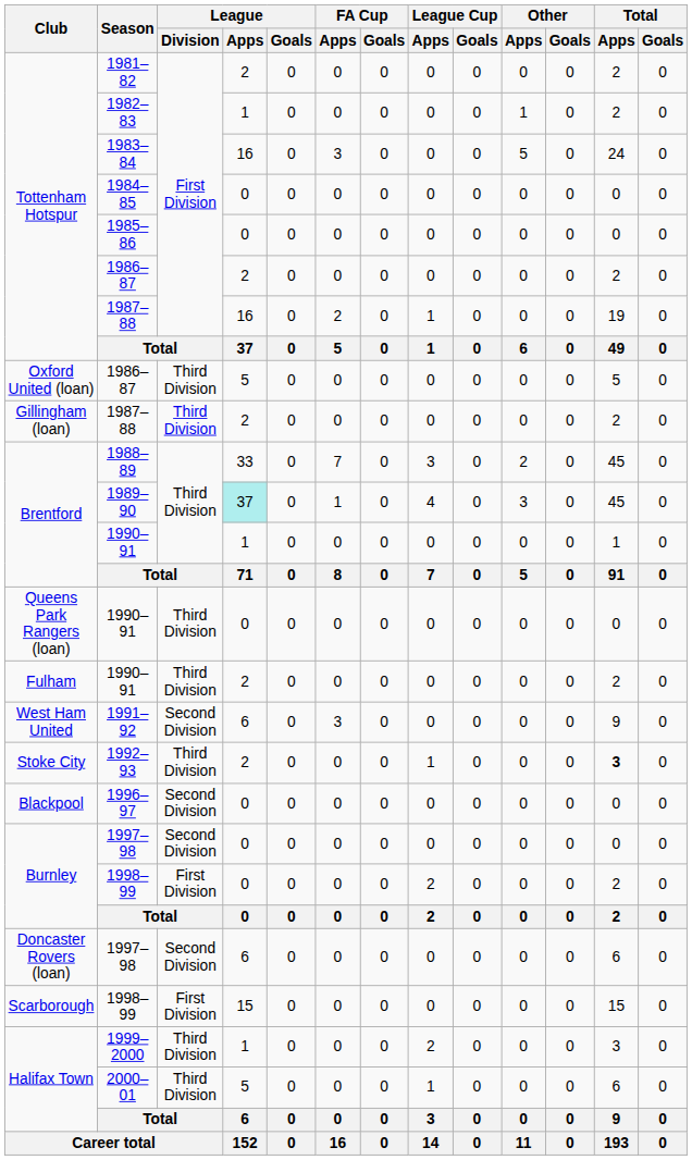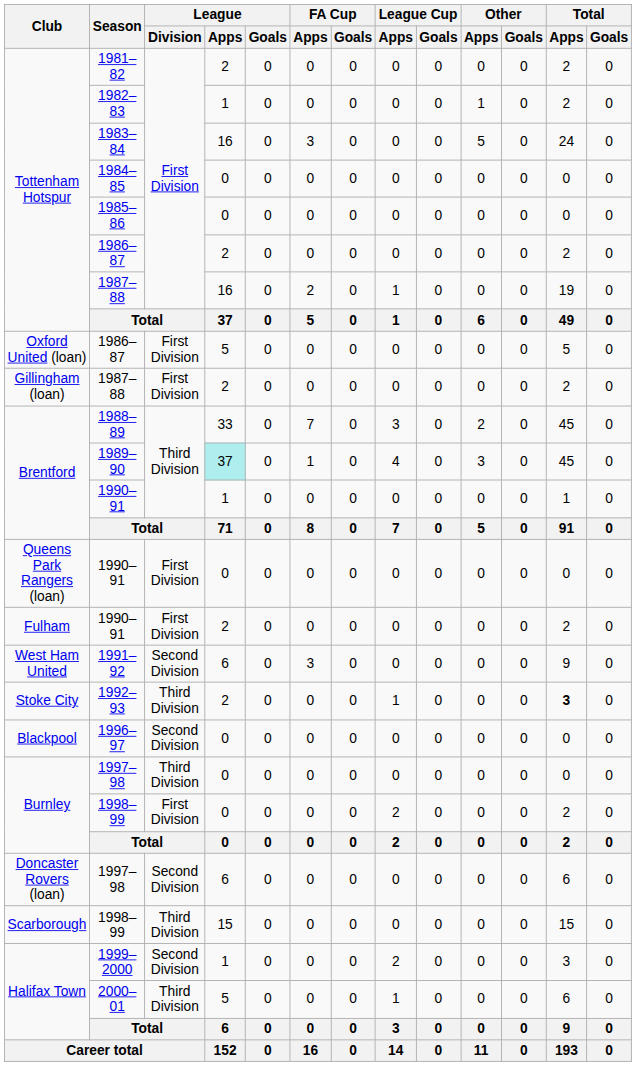 <table class="wikitable" style="text-align:center">
 <tr>
 <th rowspan="2">Club</th>
 <th rowspan="2">Season</th>
 <th colspan="3">League</th>
 <th colspan="2">FA Cup</th>
 <th colspan="2">League Cup</th>
 <th colspan="2">Other</th>
 <th colspan="2">Total</th>
 </tr>
 <tr>
 <th>Division</th>
 <th>Apps</th>
 <th>Goals</th>
 <th>Apps</th>
 <th>Goals</th>
 <th>Apps</th>
 <th>Goals</th>
 <th>Apps</th>
 <th>Goals</th>
 <th>Apps</th>
 <th>Goals</th>
 </tr>
 <tr>
 <td rowspan="8"><a href='#'>Tottenham Hotspur</a></td>
 <td><a href='#'>1981–82</a></td>
 <td rowspan="7"><a href='#'>First Division</a></td>
 <td>2</td>
 <td>0</td>
 <td>0</td>
 <td>0</td>
 <td>0</td>
 <td>0</td>
 <td>0</td>
 <td>0</td>
 <td>2</td>
 <td>0</td>
 </tr>
 <tr>
 <td><a href='#'>1982–83</a></td>
 <td>1</td>
 <td>0</td>
 <td>0</td>
 <td>0</td>
 <td>0</td>
 <td>0</td>
 <td>1</td>
 <td>0</td>
 <td>2</td>
 <td>0</td>
 </tr>
 <tr>
 <td><a href='#'>1983–84</a></td>
 <td>16</td>
 <td>0</td>
 <td>3</td>
 <td>0</td>
 <td>0</td>
 <td>0</td>
 <td>5</td>
 <td>0</td>
 <td>24</td>
 <td>0</td>
 </tr>
 <tr>
 <td><a href='#'>1984–85</a></td>
 <td>0</td>
 <td>0</td>
 <td>0</td>
 <td>0</td>
 <td>0</td>
 <td>0</td>
 <td>0</td>
 <td>0</td>
 <td>0</td>
 <td>0</td>
 </tr>
 <tr>
 <td><a href='#'>1985–86</a></td>
 <td>0</td>
 <td>0</td>
 <td>0</td>
 <td>0</td>
 <td>0</td>
 <td>0</td>
 <td>0</td>
 <td>0</td>
 <td>0</td>
 <td>0</td>
 </tr>
 <tr>
 <td><a href='#'>1986–87</a></td>
 <td>2</td>
 <td>0</td>
 <td>0</td>
 <td>0</td>
 <td>0</td>
 <td>0</td>
 <td>0</td>
 <td>0</td>
 <td>2</td>
 <td>0</td>
 </tr>
 <tr>
 <td><a href='#'>1987–88</a></td>
 <td>16</td>
 <td>0</td>
 <td>2</td>
 <td>0</td>
 <td>1</td>
 <td>0</td>
 <td>0</td>
 <td>0</td>
 <td>19</td>
 <td>0</td>
 </tr>
 <tr>
 <th colspan="2">Total</th>
 <th>37</th>
 <th>0</th>
 <th>5</th>
 <th>0</th>
 <th>1</th>
 <th>0</th>
 <th>6</th>
 <th>0</th>
 <th>49</th>
 <th>0</th>
 </tr>
 <tr>
 <td><a href='#'>Oxford United</a> (loan)</td>
 <td>1986–87</td>
-<td>Third Division</td>
+<td>First Division</td>
 <td>5</td>
 <td>0</td>
 <td>0</td>
 <td>0</td>
 <td>0</td>
 <td>0</td>
 <td>0</td>
 <td>0</td>
 <td>5</td>
 <td>0</td>
 </tr>
 <tr>
 <td><a href='#'>Gillingham</a> (loan)</td>
 <td>1987–88</td>
-<td><a href='#'>Third Division</a></td>
+<td>First Division</td>
 <td>2</td>
 <td>0</td>
 <td>0</td>
 <td>0</td>
 <td>0</td>
 <td>0</td>
 <td>0</td>
 <td>0</td>
 <td>2</td>
 <td>0</td>
 </tr>
 <tr>
 <td rowspan="4"><a href='#'>Brentford</a></td>
 <td><a href='#'>1988–89</a></td>
 <td rowspan="3">Third Division</td>
 <td>33</td>
 <td>0</td>
 <td>7</td>
 <td>0</td>
 <td>3</td>
 <td>0</td>
 <td>2</td>
 <td>0</td>
 <td>45</td>
 <td>0</td>
 </tr>
 <tr>
 <td><a href='#'>1989–90</a></td>
 <td style="background: paleturquoise;">37</td>
 <td>0</td>
 <td>1</td>
 <td>0</td>
 <td>4</td>
 <td>0</td>
 <td>3</td>
 <td>0</td>
 <td>45</td>
 <td>0</td>
 </tr>
 <tr>
 <td><a href='#'>1990–91</a></td>
 <td>1</td>
 <td>0</td>
 <td>0</td>
 <td>0</td>
 <td>0</td>
 <td>0</td>
 <td>0</td>
 <td>0</td>
 <td>1</td>
 <td>0</td>
 </tr>
 <tr>
 <th colspan="2">Total</th>
 <th>71</th>
 <th>0</th>
 <th>8</th>
 <th>0</th>
 <th>7</th>
 <th>0</th>
 <th>5</th>
 <th>0</th>
 <th>91</th>
 <th>0</th>
 </tr>
 <tr>
 <td><a href='#'>Queens Park Rangers</a> (loan)</td>
 <td>1990–91</td>
-<td>Third Division</td>
+<td>First Division</td>
 <td>0</td>
 <td>0</td>
 <td>0</td>
 <td>0</td>
 <td>0</td>
 <td>0</td>
 <td>0</td>
 <td>0</td>
 <td>0</td>
 <td>0</td>
 </tr>
 <tr>
 <td><a href='#'>Fulham</a></td>
 <td>1990–91</td>
-<td>Third Division</td>
+<td>First Division</td>
 <td>2</td>
 <td>0</td>
 <td>0</td>
 <td>0</td>
 <td>0</td>
 <td>0</td>
 <td>0</td>
 <td>0</td>
 <td>2</td>
 <td>0</td>
 </tr>
 <tr>
 <td><a href='#'>West Ham United</a></td>
 <td><a href='#'>1991–92</a></td>
 <td>Second Division</td>
 <td>6</td>
 <td>0</td>
 <td>3</td>
 <td>0</td>
 <td>0</td>
 <td>0</td>
 <td>0</td>
 <td>0</td>
 <td>9</td>
 <td>0</td>
 </tr>
 <tr>
 <td><a href='#'>Stoke City</a></td>
 <td><a href='#'>1992–93</a></td>
 <td>Third Division</td>
 <td>2</td>
 <td>0</td>
 <td>0</td>
 <td>0</td>
 <td>1</td>
 <td>0</td>
 <td>0</td>
 <td>0</td>
 <td><strong>3</strong></td>
 <td>0</td>
 </tr>
 <tr>
 <td><a href='#'>Blackpool</a></td>
 <td><a href='#'>1996–97</a></td>
 <td>Second Division</td>
 <td>0</td>
 <td>0</td>
 <td>0</td>
 <td>0</td>
 <td>0</td>
 <td>0</td>
 <td>0</td>
 <td>0</td>
 <td>0</td>
 <td>0</td>
 </tr>
 <tr>
 <td rowspan="3"><a href='#'>Burnley</a></td>
 <td><a href='#'>1997–98</a></td>
-<td>Second Division</td>
+<td>Third Division</td>
 <td>0</td>
 <td>0</td>
 <td>0</td>
 <td>0</td>
 <td>0</td>
 <td>0</td>
 <td>0</td>
 <td>0</td>
 <td>0</td>
 <td>0</td>
 </tr>
 <tr>
 <td><a href='#'>1998–99</a></td>
 <td>First Division</td>
 <td>0</td>
 <td>0</td>
 <td>0</td>
 <td>0</td>
 <td>2</td>
 <td>0</td>
 <td>0</td>
 <td>0</td>
 <td>2</td>
 <td>0</td>
 </tr>
 <tr>
 <th colspan="2">Total</th>
 <th>0</th>
 <th>0</th>
 <th>0</th>
 <th>0</th>
 <th>2</th>
 <th>0</th>
 <th>0</th>
 <th>0</th>
 <th>2</th>
 <th>0</th>
 </tr>
 <tr>
 <td><a href='#'>Doncaster Rovers</a> (loan)</td>
 <td>1997–98</td>
 <td>Second Division</td>
 <td>6</td>
 <td>0</td>
 <td>0</td>
 <td>0</td>
 <td>0</td>
 <td>0</td>
 <td>0</td>
 <td>0</td>
 <td>6</td>
 <td>0</td>
 </tr>
 <tr>
 <td><a href='#'>Scarborough</a></td>
 <td>1998–99</td>
-<td>First Division</td>
+<td>Third Division</td>
 <td>15</td>
 <td>0</td>
 <td>0</td>
 <td>0</td>
 <td>0</td>
 <td>0</td>
 <td>0</td>
 <td>0</td>
 <td>15</td>
 <td>0</td>
 </tr>
 <tr>
 <td rowspan="3"><a href='#'>Halifax Town</a></td>
 <td><a href='#'>1999–2000</a></td>
-<td>Third Division</td>
+<td>Second Division</td>
 <td>1</td>
 <td>0</td>
 <td>0</td>
 <td>0</td>
 <td>2</td>
 <td>0</td>
 <td>0</td>
 <td>0</td>
 <td>3</td>
 <td>0</td>
 </tr>
 <tr>
 <td><a href='#'>2000–01</a></td>
 <td>Third Division</td>
 <td>5</td>
 <td>0</td>
 <td>0</td>
 <td>0</td>
 <td>1</td>
 <td>0</td>
 <td>0</td>
 <td>0</td>
 <td>6</td>
 <td>0</td>
 </tr>
 <tr>
 <th colspan="2">Total</th>
 <th>6</th>
 <th>0</th>
 <th>0</th>
 <th>0</th>
 <th>3</th>
 <th>0</th>
 <th>0</th>
 <th>0</th>
 <th>9</th>
 <th>0</th>
 </tr>
 <tr>
 <th colspan="3">Career total</th>
 <th>152</th>
 <th>0</th>
 <th>16</th>
 <th>0</th>
 <th>14</th>
 <th>0</th>
 <th>11</th>
 <th>0</th>
 <th>193</th>
 <th>0</th>
 </tr>
 </table>
